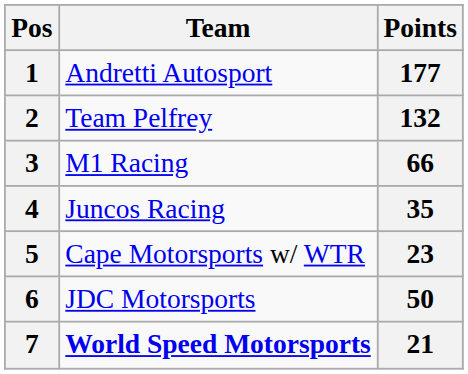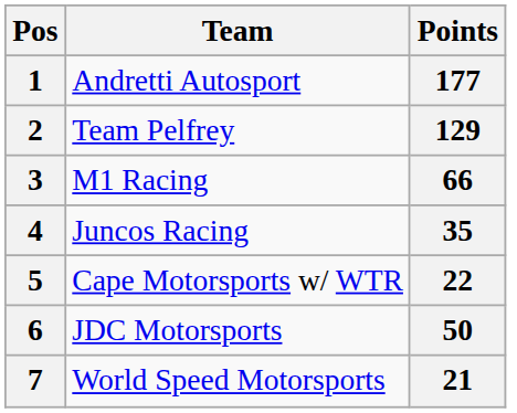 <table class="wikitable" style="font-size: 95%;">
 <tr>
 <th>Pos</th>
 <th>Team</th>
 <th>Points</th>
 </tr>
 <tr>
 <th>1</th>
 <td> <a href='#'>Andretti Autosport</a></td>
 <th>177</th>
 </tr>
 <tr>
 <th>2</th>
 <td> <a href='#'>Team Pelfrey</a></td>
-<th>132</th>
+<th>129</th>
 </tr>
 <tr>
 <th>3</th>
 <td> <a href='#'>M1 Racing</a></td>
 <th>66</th>
 </tr>
 <tr>
 <th>4</th>
 <td> <a href='#'>Juncos Racing</a></td>
 <th>35</th>
 </tr>
 <tr>
 <th>5</th>
 <td> <a href='#'>Cape Motorsports</a> w/ <a href='#'>WTR</a></td>
-<th>23</th>
+<th>22</th>
 </tr>
 <tr>
 <th>6</th>
 <td> <a href='#'>JDC Motorsports</a></td>
 <th>50</th>
 </tr>
 <tr>
 <th>7</th>
-<td><strong> <a href='#'>World Speed Motorsports</a></strong></td>
+<td> <a href='#'>World Speed Motorsports</a></td>
 <th>21</th>
 </tr>
 </table>
